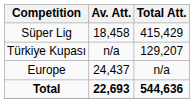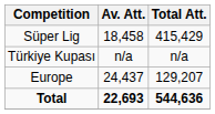 <table class="wikitable" style="text-align: center">
 <tr>
 <th>Competition</th>
 <th>Av. Att.</th>
 <th>Total Att.</th>
 </tr>
 <tr>
 <td>Süper Lig</td>
 <td>18,458</td>
 <td>415,429</td>
 </tr>
 <tr>
 <td>Türkiye Kupası</td>
 <td>n/a</td>
-<td>129,207</td>
+<td>n/a</td>
 </tr>
 <tr>
 <td>Europe</td>
 <td>24,437</td>
-<td>n/a</td>
+<td>129,207</td>
 </tr>
 <tr>
 <td><strong>Total</strong></td>
 <td><strong>22,693</strong></td>
 <td><strong>544,636</strong></td>
 </tr>
 <tr>
 </tr>
 </table>
